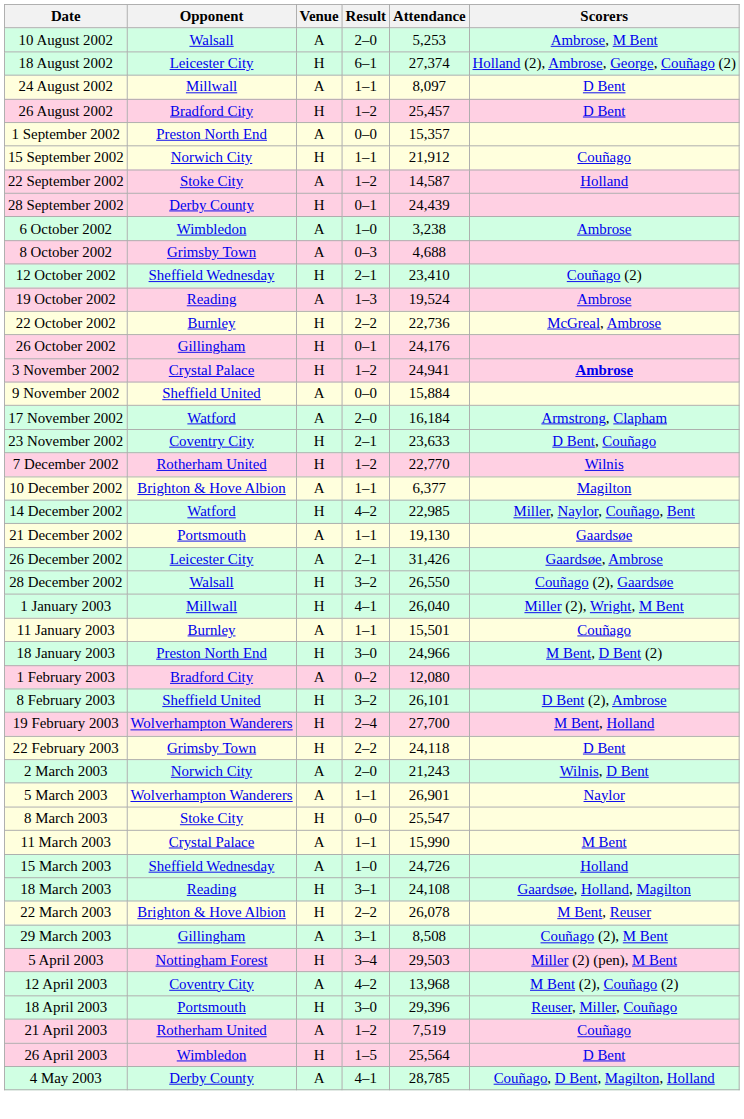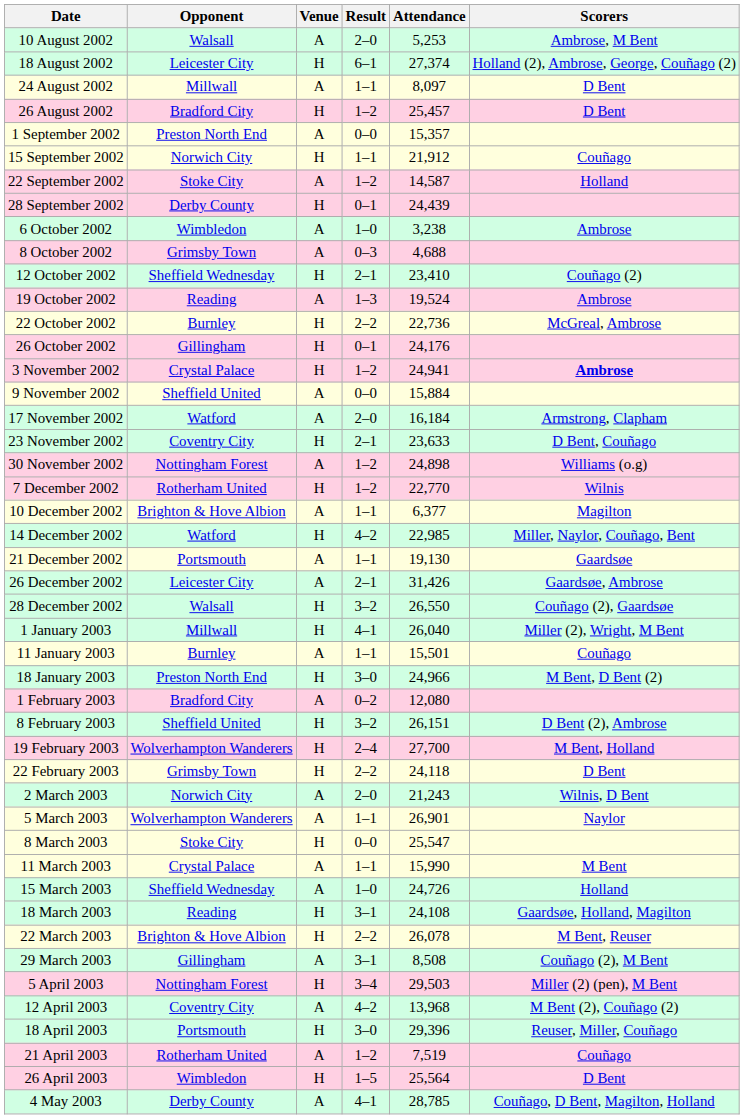 <table class="wikitable sortable" style="font-size:100%; text-align:center">
 <tr>
 <th>Date</th>
 <th>Opponent</th>
 <th>Venue</th>
 <th>Result</th>
 <th>Attendance</th>
 <th>Scorers</th>
 </tr>
 <tr style="background-color: #d0ffe3;">
 <td>10 August 2002</td>
 <td><a href='#'>Walsall</a></td>
 <td>A</td>
 <td>2–0</td>
 <td>5,253</td>
 <td><a href='#'>Ambrose</a>, <a href='#'>M Bent</a></td>
 </tr>
 <tr style="background-color: #d0ffe3;">
 <td>18 August 2002</td>
 <td><a href='#'>Leicester City</a></td>
 <td>H</td>
 <td>6–1</td>
 <td>27,374</td>
 <td><a href='#'>Holland</a> (2), <a href='#'>Ambrose</a>, <a href='#'>George</a>, <a href='#'>Couñago</a> (2)</td>
 </tr>
 <tr style="background-color: #ffffdd;">
 <td>24 August 2002</td>
 <td><a href='#'>Millwall</a></td>
 <td>A</td>
 <td>1–1</td>
 <td>8,097</td>
 <td><a href='#'>D Bent</a></td>
 </tr>
 <tr style="background-color: #ffd0e3;">
 <td>26 August 2002</td>
 <td><a href='#'>Bradford City</a></td>
 <td>H</td>
 <td>1–2</td>
 <td>25,457</td>
 <td><a href='#'>D Bent</a></td>
 </tr>
 <tr style="background-color: #ffffdd;">
 <td>1 September 2002</td>
 <td><a href='#'>Preston North End</a></td>
 <td>A</td>
 <td>0–0</td>
 <td>15,357</td>
 <td></td>
 </tr>
 <tr style="background-color: #ffffdd;">
 <td>15 September 2002</td>
 <td><a href='#'>Norwich City</a></td>
 <td>H</td>
 <td>1–1</td>
 <td>21,912</td>
 <td><a href='#'>Couñago</a></td>
 </tr>
 <tr style="background-color: #ffd0e3;">
 <td>22 September 2002</td>
 <td><a href='#'>Stoke City</a></td>
 <td>A</td>
 <td>1–2</td>
 <td>14,587</td>
 <td><a href='#'>Holland</a></td>
 </tr>
 <tr style="background-color: #ffd0e3;">
 <td>28 September 2002</td>
 <td><a href='#'>Derby County</a></td>
 <td>H</td>
 <td>0–1</td>
 <td>24,439</td>
 <td></td>
 </tr>
 <tr style="background-color: #d0ffe3;">
 <td>6 October 2002</td>
 <td><a href='#'>Wimbledon</a></td>
 <td>A</td>
 <td>1–0</td>
 <td>3,238</td>
 <td><a href='#'>Ambrose</a></td>
 </tr>
 <tr style="background-color: #ffd0e3;">
 <td>8 October 2002</td>
 <td><a href='#'>Grimsby Town</a></td>
 <td>A</td>
 <td>0–3</td>
 <td>4,688</td>
 <td></td>
 </tr>
 <tr style="background-color: #d0ffe3;">
 <td>12 October 2002</td>
 <td><a href='#'>Sheffield Wednesday</a></td>
 <td>H</td>
 <td>2–1</td>
 <td>23,410</td>
 <td><a href='#'>Couñago</a> (2)</td>
 </tr>
 <tr style="background-color: #ffd0e3;">
 <td>19 October 2002</td>
 <td><a href='#'>Reading</a></td>
 <td>A</td>
 <td>1–3</td>
 <td>19,524</td>
 <td><a href='#'>Ambrose</a></td>
 </tr>
 <tr style="background-color: #ffffdd;">
 <td>22 October 2002</td>
 <td><a href='#'>Burnley</a></td>
 <td>H</td>
 <td>2–2</td>
 <td>22,736</td>
 <td><a href='#'>McGreal</a>, <a href='#'>Ambrose</a></td>
 </tr>
 <tr style="background-color: #ffd0e3;">
 <td>26 October 2002</td>
 <td><a href='#'>Gillingham</a></td>
 <td>H</td>
 <td>0–1</td>
 <td>24,176</td>
 <td></td>
 </tr>
 <tr style="background-color: #ffd0e3;">
 <td>3 November 2002</td>
 <td><a href='#'>Crystal Palace</a></td>
 <td>H</td>
 <td>1–2</td>
 <td>24,941</td>
 <td><strong><a href='#'>Ambrose</a></strong></td>
 </tr>
 <tr style="background-color: #ffffdd;">
 <td>9 November 2002</td>
 <td><a href='#'>Sheffield United</a></td>
 <td>A</td>
 <td>0–0</td>
 <td>15,884</td>
 <td></td>
 </tr>
 <tr style="background-color: #d0ffe3;">
 <td>17 November 2002</td>
 <td><a href='#'>Watford</a></td>
 <td>A</td>
 <td>2–0</td>
 <td>16,184</td>
 <td><a href='#'>Armstrong</a>, <a href='#'>Clapham</a></td>
 </tr>
 <tr style="background-color: #d0ffe3;">
 <td>23 November 2002</td>
 <td><a href='#'>Coventry City</a></td>
 <td>H</td>
 <td>2–1</td>
 <td>23,633</td>
 <td><a href='#'>D Bent</a>, <a href='#'>Couñago</a></td>
 </tr>
 <tr style="background-color: #ffd0e3;">
+<td>30 November 2002</td>
+<td><a href='#'>Nottingham Forest</a></td>
+<td>A</td>
+<td>1–2</td>
+<td>24,898</td>
+<td><a href='#'>Williams</a> (o.g)</td>
+</tr>
+<tr style="background-color: #ffd0e3;">
 <td>7 December 2002</td>
 <td><a href='#'>Rotherham United</a></td>
 <td>H</td>
 <td>1–2</td>
 <td>22,770</td>
 <td><a href='#'>Wilnis</a></td>
 </tr>
 <tr style="background-color: #ffffdd;">
 <td>10 December 2002</td>
 <td><a href='#'>Brighton & Hove Albion</a></td>
 <td>A</td>
 <td>1–1</td>
 <td>6,377</td>
 <td><a href='#'>Magilton</a></td>
 </tr>
 <tr style="background-color: #d0ffe3;">
 <td>14 December 2002</td>
 <td><a href='#'>Watford</a></td>
 <td>H</td>
 <td>4–2</td>
 <td>22,985</td>
 <td><a href='#'>Miller</a>, <a href='#'>Naylor</a>, <a href='#'>Couñago</a>, <a href='#'>Bent</a></td>
 </tr>
 <tr style="background-color: #ffffdd;">
 <td>21 December 2002</td>
 <td><a href='#'>Portsmouth</a></td>
 <td>A</td>
 <td>1–1</td>
 <td>19,130</td>
 <td><a href='#'>Gaardsøe</a></td>
 </tr>
 <tr style="background-color: #d0ffe3;">
 <td>26 December 2002</td>
 <td><a href='#'>Leicester City</a></td>
 <td>A</td>
 <td>2–1</td>
 <td>31,426</td>
 <td><a href='#'>Gaardsøe</a>, <a href='#'>Ambrose</a></td>
 </tr>
 <tr style="background-color: #d0ffe3;">
 <td>28 December 2002</td>
 <td><a href='#'>Walsall</a></td>
 <td>H</td>
 <td>3–2</td>
 <td>26,550</td>
 <td><a href='#'>Couñago</a> (2), <a href='#'>Gaardsøe</a></td>
 </tr>
 <tr style="background-color: #d0ffe3;">
 <td>1 January 2003</td>
 <td><a href='#'>Millwall</a></td>
 <td>H</td>
 <td>4–1</td>
 <td>26,040</td>
 <td><a href='#'>Miller</a> (2), <a href='#'>Wright</a>, <a href='#'>M Bent</a></td>
 </tr>
 <tr style="background-color: #ffffdd;">
 <td>11 January 2003</td>
 <td><a href='#'>Burnley</a></td>
 <td>A</td>
 <td>1–1</td>
 <td>15,501</td>
 <td><a href='#'>Couñago</a></td>
 </tr>
 <tr style="background-color: #d0ffe3;">
 <td>18 January 2003</td>
 <td><a href='#'>Preston North End</a></td>
 <td>H</td>
 <td>3–0</td>
 <td>24,966</td>
 <td><a href='#'>M Bent</a>, <a href='#'>D Bent</a> (2)</td>
 </tr>
 <tr style="background-color: #ffd0e3;">
 <td>1 February 2003</td>
 <td><a href='#'>Bradford City</a></td>
 <td>A</td>
 <td>0–2</td>
 <td>12,080</td>
 <td></td>
 </tr>
 <tr style="background-color: #d0ffe3;">
 <td>8 February 2003</td>
 <td><a href='#'>Sheffield United</a></td>
 <td>H</td>
 <td>3–2</td>
-<td>26,101</td>
+<td>26,151</td>
 <td><a href='#'>D Bent</a> (2), <a href='#'>Ambrose</a></td>
 </tr>
 <tr style="background-color: #ffd0e3;">
 <td>19 February 2003</td>
 <td><a href='#'>Wolverhampton Wanderers</a></td>
 <td>H</td>
 <td>2–4</td>
 <td>27,700</td>
 <td><a href='#'>M Bent</a>, <a href='#'>Holland</a></td>
 </tr>
 <tr style="background-color: #ffffdd;">
 <td>22 February 2003</td>
 <td><a href='#'>Grimsby Town</a></td>
 <td>H</td>
 <td>2–2</td>
 <td>24,118</td>
 <td><a href='#'>D Bent</a></td>
 </tr>
 <tr style="background-color: #d0ffe3;">
 <td>2 March 2003</td>
 <td><a href='#'>Norwich City</a></td>
 <td>A</td>
 <td>2–0</td>
 <td>21,243</td>
 <td><a href='#'>Wilnis</a>, <a href='#'>D Bent</a></td>
 </tr>
 <tr style="background-color: #ffffdd;">
 <td>5 March 2003</td>
 <td><a href='#'>Wolverhampton Wanderers</a></td>
 <td>A</td>
 <td>1–1</td>
 <td>26,901</td>
 <td><a href='#'>Naylor</a></td>
 </tr>
 <tr style="background-color: #ffffdd;">
 <td>8 March 2003</td>
 <td><a href='#'>Stoke City</a></td>
 <td>H</td>
 <td>0–0</td>
 <td>25,547</td>
 <td></td>
 </tr>
 <tr style="background-color: #ffffdd;">
 <td>11 March 2003</td>
 <td><a href='#'>Crystal Palace</a></td>
 <td>A</td>
 <td>1–1</td>
 <td>15,990</td>
 <td><a href='#'>M Bent</a></td>
 </tr>
 <tr style="background-color: #d0ffe3;">
 <td>15 March 2003</td>
 <td><a href='#'>Sheffield Wednesday</a></td>
 <td>A</td>
 <td>1–0</td>
 <td>24,726</td>
 <td><a href='#'>Holland</a></td>
 </tr>
 <tr style="background-color: #d0ffe3;">
 <td>18 March 2003</td>
 <td><a href='#'>Reading</a></td>
 <td>H</td>
 <td>3–1</td>
 <td>24,108</td>
 <td><a href='#'>Gaardsøe</a>, <a href='#'>Holland</a>, <a href='#'>Magilton</a></td>
 </tr>
 <tr style="background-color: #ffffdd;">
 <td>22 March 2003</td>
 <td><a href='#'>Brighton & Hove Albion</a></td>
 <td>H</td>
 <td>2–2</td>
 <td>26,078</td>
 <td><a href='#'>M Bent</a>, <a href='#'>Reuser</a></td>
 </tr>
 <tr style="background-color: #d0ffe3;">
 <td>29 March 2003</td>
 <td><a href='#'>Gillingham</a></td>
 <td>A</td>
 <td>3–1</td>
 <td>8,508</td>
 <td><a href='#'>Couñago</a> (2), <a href='#'>M Bent</a></td>
 </tr>
 <tr style="background-color: #ffd0e3;">
 <td>5 April 2003</td>
 <td><a href='#'>Nottingham Forest</a></td>
 <td>H</td>
 <td>3–4</td>
 <td>29,503</td>
 <td><a href='#'>Miller</a> (2) (pen), <a href='#'>M Bent</a></td>
 </tr>
 <tr style="background-color: #d0ffe3;">
 <td>12 April 2003</td>
 <td><a href='#'>Coventry City</a></td>
 <td>A</td>
 <td>4–2</td>
 <td>13,968</td>
 <td><a href='#'>M Bent</a> (2), <a href='#'>Couñago</a> (2)</td>
 </tr>
 <tr style="background-color: #d0ffe3;">
 <td>18 April 2003</td>
 <td><a href='#'>Portsmouth</a></td>
 <td>H</td>
 <td>3–0</td>
 <td>29,396</td>
 <td><a href='#'>Reuser</a>, <a href='#'>Miller</a>, <a href='#'>Couñago</a></td>
 </tr>
 <tr style="background-color: #ffd0e3;">
 <td>21 April 2003</td>
 <td><a href='#'>Rotherham United</a></td>
 <td>A</td>
 <td>1–2</td>
 <td>7,519</td>
 <td><a href='#'>Couñago</a></td>
 </tr>
 <tr style="background-color: #ffd0e3;">
 <td>26 April 2003</td>
 <td><a href='#'>Wimbledon</a></td>
 <td>H</td>
 <td>1–5</td>
 <td>25,564</td>
 <td><a href='#'>D Bent</a></td>
 </tr>
 <tr style="background-color: #d0ffe3;">
 <td>4 May 2003</td>
 <td><a href='#'>Derby County</a></td>
 <td>A</td>
 <td>4–1</td>
 <td>28,785</td>
 <td><a href='#'>Couñago</a>, <a href='#'>D Bent</a>, <a href='#'>Magilton</a>, <a href='#'>Holland</a></td>
 </tr>
 </table>
